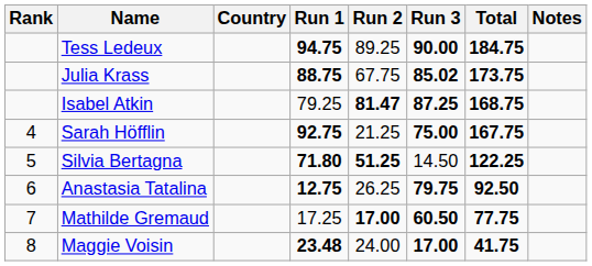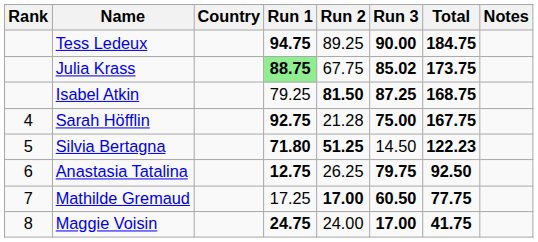 <table class="wikitable sortable" style="text-align:center">
 <tr>
 <th>Rank</th>
 <th>Name</th>
 <th>Country</th>
 <th>Run 1</th>
 <th>Run 2</th>
 <th>Run 3</th>
 <th>Total</th>
 <th>Notes</th>
 </tr>
 <tr>
 <td></td>
 <td align=left><a href='#'>Tess Ledeux</a></td>
 <td align=left></td>
 <td><strong>94.75</strong></td>
 <td>89.25</td>
 <td><strong>90.00</strong></td>
 <td><strong>184.75</strong></td>
 <td></td>
 </tr>
 <tr>
 <td></td>
 <td align=left><a href='#'>Julia Krass</a></td>
 <td align=left></td>
-<td><strong>88.75</strong></td>
+<td style="background: lightgreen;"><strong>88.75</strong></td>
 <td>67.75</td>
 <td><strong>85.02</strong></td>
 <td><strong>173.75</strong></td>
 <td></td>
 </tr>
 <tr>
 <td></td>
 <td align=left><a href='#'>Isabel Atkin</a></td>
 <td align=left></td>
 <td>79.25</td>
-<td><strong>81.47</strong></td>
+<td><strong>81.50</strong></td>
 <td><strong>87.25</strong></td>
 <td><strong>168.75</strong></td>
 <td></td>
 </tr>
 <tr>
 <td>4</td>
 <td align=left><a href='#'>Sarah Höfflin</a></td>
 <td align=left></td>
 <td><strong>92.75</strong></td>
-<td>21.25</td>
+<td>21.28</td>
 <td><strong>75.00</strong></td>
 <td><strong>167.75</strong></td>
 <td></td>
 </tr>
 <tr>
 <td>5</td>
 <td align=left><a href='#'>Silvia Bertagna</a></td>
 <td align=left></td>
 <td><strong>71.80</strong></td>
 <td><strong>51.25</strong></td>
 <td>14.50</td>
-<td><strong>122.25</strong></td>
+<td><strong>122.23</strong></td>
 <td></td>
 </tr>
 <tr>
 <td>6</td>
 <td align=left><a href='#'>Anastasia Tatalina</a></td>
 <td align=left></td>
 <td><strong>12.75</strong></td>
 <td>26.25</td>
 <td><strong>79.75</strong></td>
 <td><strong>92.50</strong></td>
 <td></td>
 </tr>
 <tr>
 <td>7</td>
 <td align=left><a href='#'>Mathilde Gremaud</a></td>
 <td align=left></td>
 <td>17.25</td>
 <td><strong>17.00</strong></td>
 <td><strong>60.50</strong></td>
 <td><strong>77.75</strong></td>
 <td></td>
 </tr>
 <tr>
 <td>8</td>
 <td align=left><a href='#'>Maggie Voisin</a></td>
 <td align=left></td>
-<td><strong>23.48</strong></td>
+<td><strong>24.75</strong></td>
 <td>24.00</td>
 <td><strong>17.00</strong></td>
 <td><strong>41.75</strong></td>
 <td></td>
 </tr>
 </table>
